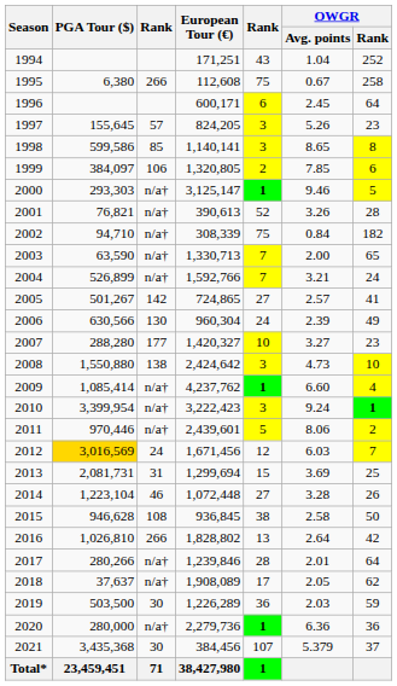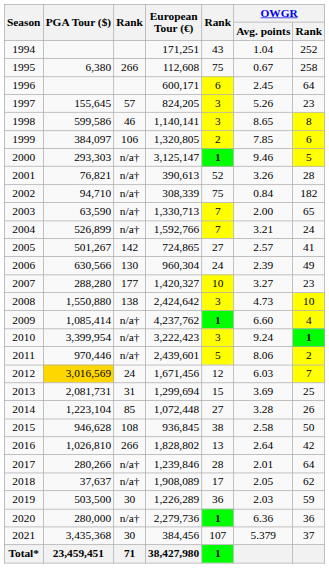 <table class="wikitable" style="text-align:right">
 <tr>
 <th rowspan="2">Season</th>
 <th rowspan="2">PGA Tour ($)</th>
 <th rowspan="2">Rank</th>
 <th rowspan="2">European<br>Tour (€)</th>
 <th rowspan="2">Rank</th>
 <th colspan="13"><a href='#'>OWGR</a></th>
 </tr>
 <tr>
 <th>Avg. points</th>
 <th>Rank</th>
 </tr>
 <tr>
 <td align=center>1994</td>
 <td></td>
 <td align=center></td>
 <td>171,251</td>
 <td align=center>43</td>
 <td align=center>1.04</td>
 <td align=center>252</td>
 </tr>
 <tr>
 <td align=center>1995</td>
 <td>6,380</td>
 <td align=center>266</td>
 <td>112,608</td>
 <td align=center>75</td>
 <td align=center>0.67</td>
 <td align=center>258</td>
 </tr>
 <tr>
 <td align=center>1996</td>
 <td></td>
 <td align=center></td>
 <td>600,171</td>
 <td align=center style="background:yellow;">6</td>
 <td align=center>2.45</td>
 <td align=center>64</td>
 </tr>
 <tr>
 <td align=center>1997</td>
 <td>155,645</td>
 <td align=center>57</td>
 <td>824,205</td>
 <td align=center style="background:yellow;">3</td>
 <td align=center>5.26</td>
 <td align=center>23</td>
 </tr>
 <tr>
 <td align=center>1998</td>
 <td>599,586</td>
-<td align=center>85</td>
+<td align=center>46</td>
 <td>1,140,141</td>
 <td align=center style="background:yellow;">3</td>
 <td align=center>8.65</td>
 <td align=center style="background:yellow;">8</td>
 </tr>
 <tr>
 <td align=center>1999</td>
 <td>384,097</td>
 <td align=center>106</td>
 <td>1,320,805</td>
 <td align=center style="background:yellow;">2</td>
 <td align=center>7.85</td>
 <td align=center style="background:yellow;">6</td>
 </tr>
 <tr>
 <td align=center>2000</td>
 <td>293,303</td>
 <td align=center>n/a†</td>
 <td>3,125,147</td>
 <td align=center style="background:lime;"><strong>1</strong></td>
 <td align=center>9.46</td>
 <td align=center style="background:yellow;">5</td>
 </tr>
 <tr>
 <td align=center>2001</td>
 <td>76,821</td>
 <td align=center>n/a†</td>
 <td>390,613</td>
 <td align=center>52</td>
 <td align=center>3.26</td>
 <td align=center>28</td>
 </tr>
 <tr>
 <td align=center>2002</td>
 <td>94,710</td>
 <td align=center>n/a†</td>
 <td>308,339</td>
 <td align=center>75</td>
 <td align=center>0.84</td>
 <td align=center>182</td>
 </tr>
 <tr>
 <td align=center>2003</td>
 <td>63,590</td>
 <td align=center>n/a†</td>
 <td>1,330,713</td>
 <td align=center style="background:yellow;">7</td>
 <td align=center>2.00</td>
 <td align=center>65</td>
 </tr>
 <tr>
 <td align=center>2004</td>
 <td>526,899</td>
 <td align=center>n/a†</td>
 <td>1,592,766</td>
 <td align=center style="background:yellow;">7</td>
 <td align=center>3.21</td>
 <td align=center>24</td>
 </tr>
 <tr>
 <td align=center>2005</td>
 <td>501,267</td>
 <td align=center>142</td>
 <td>724,865</td>
 <td align=center>27</td>
 <td align=center>2.57</td>
 <td align=center>41</td>
 </tr>
 <tr>
 <td align=center>2006</td>
 <td>630,566</td>
 <td align=center>130</td>
 <td>960,304</td>
 <td align=center>24</td>
 <td align=center>2.39</td>
 <td align=center>49</td>
 </tr>
 <tr>
 <td align=center>2007</td>
 <td>288,280</td>
 <td align=center>177</td>
 <td>1,420,327</td>
 <td align=center style="background:yellow;">10</td>
 <td align=center>3.27</td>
 <td align=center>23</td>
 </tr>
 <tr>
 <td align=center>2008</td>
 <td>1,550,880</td>
 <td align=center>138</td>
 <td>2,424,642</td>
 <td align=center style="background:yellow;">3</td>
 <td align=center>4.73</td>
 <td align=center style="background:yellow;">10</td>
 </tr>
 <tr>
 <td align=center>2009</td>
 <td>1,085,414</td>
 <td align=center>n/a†</td>
 <td>4,237,762</td>
 <td align=center style="background:lime;"><strong>1</strong></td>
 <td align=center>6.60</td>
 <td align=center style="background:yellow;">4</td>
 </tr>
 <tr>
 <td align=center>2010</td>
 <td>3,399,954</td>
 <td align=center>n/a†</td>
 <td>3,222,423</td>
 <td align=center style="background:yellow;">3</td>
 <td align=center>9.24</td>
 <td align=center style="background:lime;"><strong>1</strong></td>
 </tr>
 <tr>
 <td align=center>2011</td>
 <td>970,446</td>
 <td align=center>n/a†</td>
 <td>2,439,601</td>
 <td align=center style="background:yellow;">5</td>
 <td align=center>8.06</td>
 <td align=center style="background:yellow;">2</td>
 </tr>
 <tr>
 <td align=center>2012</td>
 <td style="background: gold;">3,016,569</td>
 <td align=center>24</td>
 <td>1,671,456</td>
 <td align=center>12</td>
 <td align=center>6.03</td>
 <td align=center style="background:yellow;">7</td>
 </tr>
 <tr>
 <td align=center>2013</td>
 <td>2,081,731</td>
 <td align=center>31</td>
 <td>1,299,694</td>
 <td align=center>15</td>
 <td align=center>3.69</td>
 <td align=center>25</td>
 </tr>
 <tr>
 <td align=center>2014</td>
 <td>1,223,104</td>
-<td align=center>46</td>
+<td align=center>85</td>
 <td>1,072,448</td>
 <td align=center>27</td>
 <td align=center>3.28</td>
 <td align=center>26</td>
 </tr>
 <tr>
 <td align=center>2015</td>
 <td>946,628</td>
 <td align=center>108</td>
 <td>936,845</td>
 <td align=center>38</td>
 <td align=center>2.58</td>
 <td align=center>50</td>
 </tr>
 <tr>
 <td align=center>2016</td>
 <td>1,026,810</td>
 <td align=center>266</td>
 <td>1,828,802</td>
 <td align=center>13</td>
 <td align=center>2.64</td>
 <td align=center>42</td>
 </tr>
 <tr>
 <td align=center>2017</td>
 <td>280,266</td>
 <td align=center>n/a†</td>
 <td>1,239,846</td>
 <td align=center>28</td>
 <td align=center>2.01</td>
 <td align=center>64</td>
 </tr>
 <tr>
 <td align=center>2018</td>
 <td>37,637</td>
 <td align=center>n/a†</td>
 <td>1,908,089</td>
 <td align=center>17</td>
 <td align=center>2.05</td>
 <td align=center>62</td>
 </tr>
 <tr>
 <td align=center>2019</td>
 <td>503,500</td>
 <td align=center>30</td>
 <td>1,226,289</td>
 <td align=center>36</td>
 <td align=center>2.03</td>
 <td align=center>59</td>
 </tr>
 <tr>
 <td align=center>2020</td>
 <td>280,000</td>
 <td align=center>n/a†</td>
 <td>2,279,736</td>
 <td align=center style="background:lime;"><strong>1</strong></td>
 <td align=center>6.36</td>
 <td align=center>36</td>
 </tr>
 <tr>
 <td align=center>2021</td>
 <td>3,435,368</td>
 <td align=center>30</td>
 <td>384,456</td>
 <td align=center>107</td>
 <td align=center>5.379</td>
 <td align=center>37</td>
 </tr>
 <tr>
 <th>Total*</th>
 <th>23,459,451</th>
 <th>71</th>
 <th>38,427,980</th>
 <th align=center style="background:lime;"><strong>1</strong></th>
 <th></th>
 <th></th>
 </tr>
 </table>
